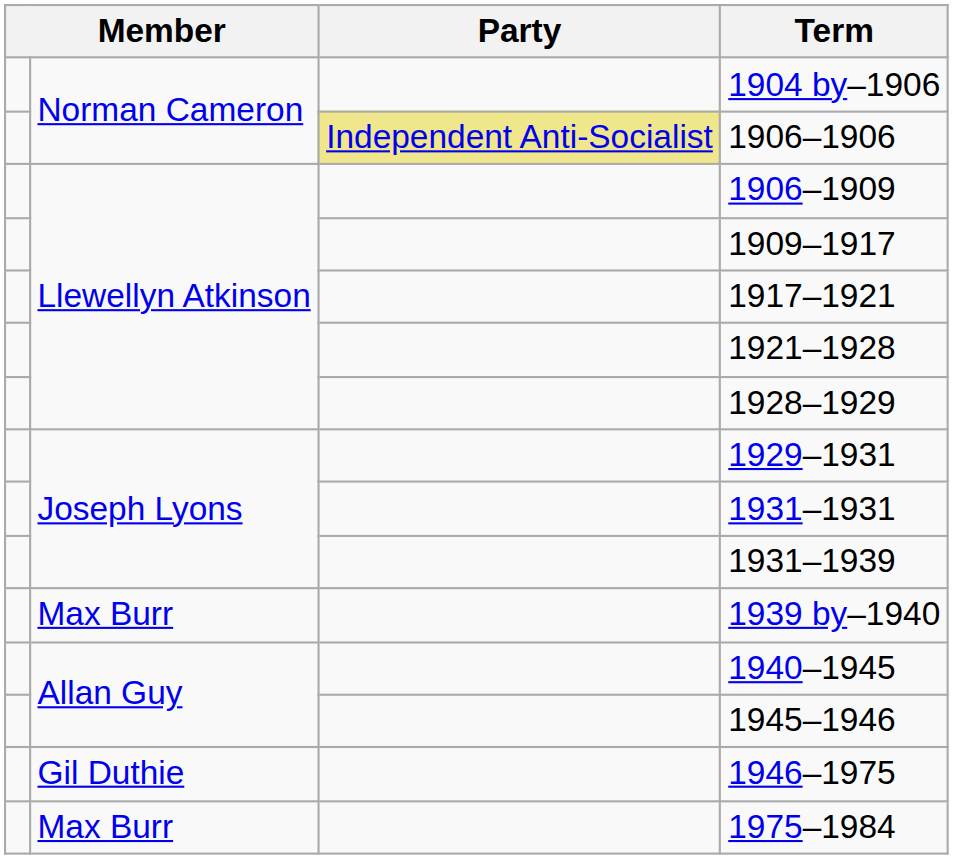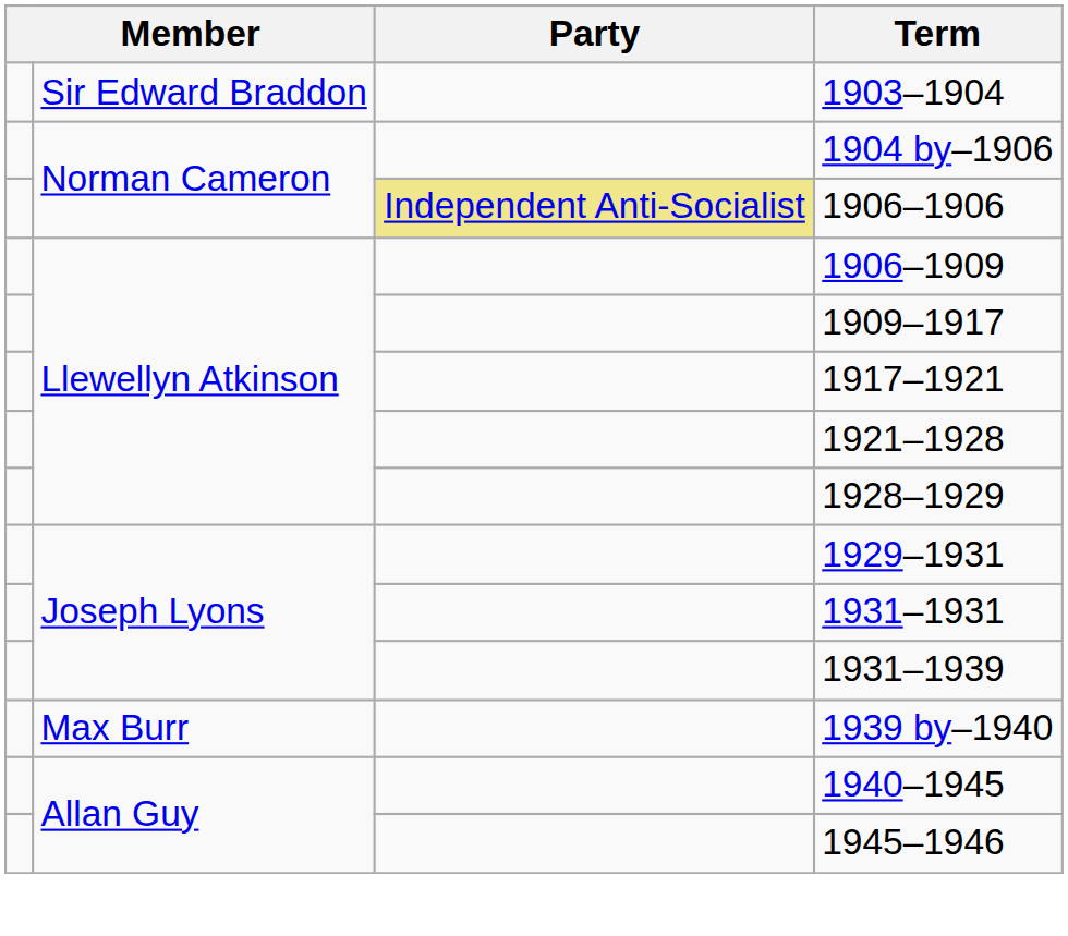 <table class="wikitable">
 <tr 1961>
 <th colspan="2">Member</th>
 <th>Party</th>
 <th>Term</th>
+</tr>
+<tr>
+<td> </td>
+<td><a href='#'>Sir Edward Braddon</a></td>
+<td></td>
+<td><a href='#'>1903</a>–1904</td>
 </tr>
 <tr>
 <td> </td>
 <td rowspan="2"><a href='#'>Norman Cameron</a></td>
 <td></td>
 <td><a href='#'>1904 by</a>–1906</td>
 </tr>
 <tr>
 <td> </td>
 <td style="background: khaki;"><a href='#'>Independent Anti-Socialist</a></td>
 <td>1906–1906</td>
 </tr>
 <tr>
 <td> </td>
 <td rowspan="5"><a href='#'>Llewellyn Atkinson</a></td>
 <td></td>
 <td><a href='#'>1906</a>–1909</td>
 </tr>
 <tr>
 <td> </td>
 <td></td>
 <td>1909–1917</td>
 </tr>
 <tr>
 <td> </td>
 <td></td>
 <td>1917–1921</td>
 </tr>
 <tr>
 <td> </td>
 <td></td>
 <td>1921–1928</td>
 </tr>
 <tr>
 <td> </td>
 <td></td>
 <td>1928–1929</td>
 </tr>
 <tr>
 <td> </td>
 <td rowspan="3"><a href='#'>Joseph Lyons</a></td>
 <td></td>
 <td><a href='#'>1929</a>–1931</td>
 </tr>
 <tr>
 <td> </td>
 <td></td>
 <td><a href='#'>1931</a>–1931</td>
 </tr>
 <tr>
 <td> </td>
 <td></td>
 <td>1931–1939</td>
 </tr>
 <tr>
 <td> </td>
 <td><a href='#'>Max Burr</a></td>
 <td></td>
 <td><a href='#'>1939 by</a>–1940</td>
 </tr>
 <tr>
 <td> </td>
 <td rowspan="2"><a href='#'>Allan Guy</a></td>
 <td></td>
 <td><a href='#'>1940</a>–1945</td>
 </tr>
 <tr>
 <td> </td>
 <td></td>
 <td>1945–1946</td>
 </tr>
-<tr>
-<td> </td>
-<td><a href='#'>Gil Duthie</a></td>
-<td></td>
-<td><a href='#'>1946</a>–1975</td>
-</tr>
-<tr>
-<td> </td>
-<td><a href='#'>Max Burr</a></td>
-<td></td>
-<td><a href='#'>1975</a>–1984</td>
-</tr>
 </table>
